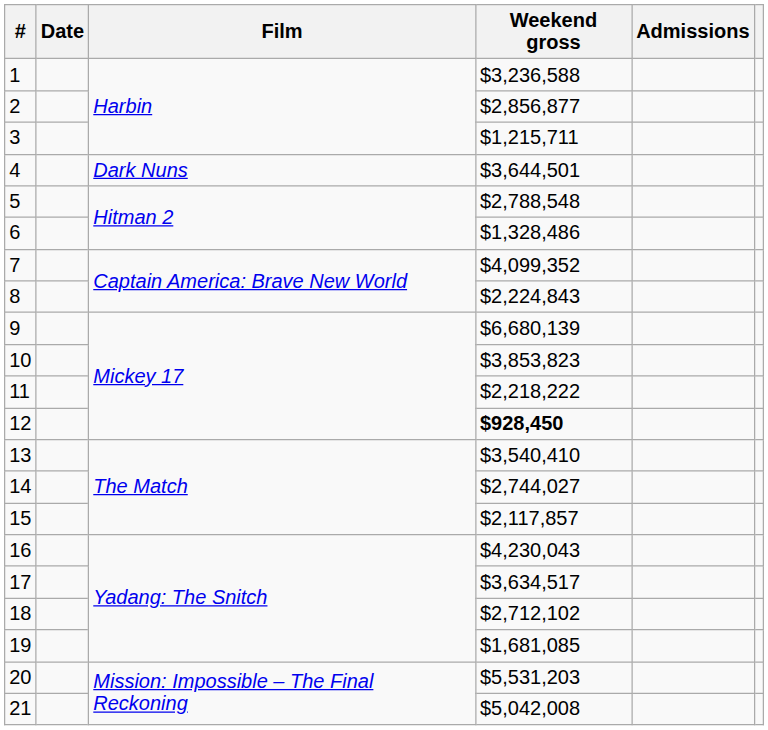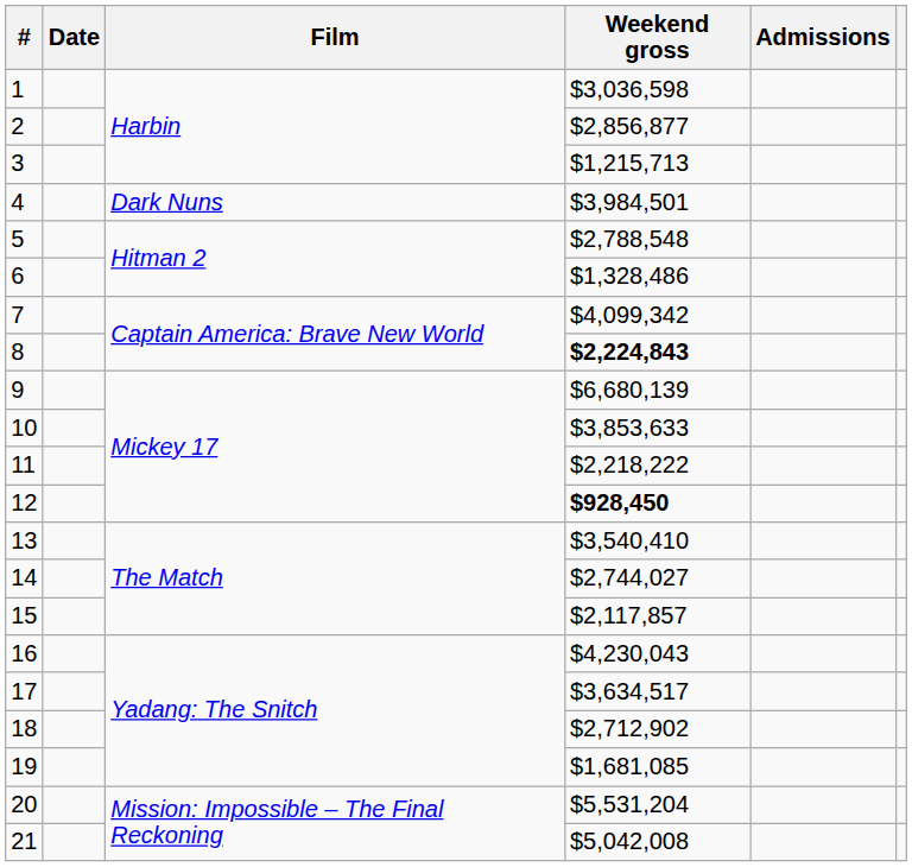 <table class="wikitable sortable">
 <tr>
 <th>#</th>
 <th>Date</th>
 <th>Film</th>
 <th>Weekend gross</th>
 <th>Admissions</th>
 <th></th>
 </tr>
 <tr>
 <td>1</td>
 <td></td>
 <td rowspan=3><em><a href='#'>Harbin</a></em></td>
-<td>$3,236,588</td>
+<td>$3,036,598</td>
 <td></td>
 <td></td>
 </tr>
 <tr>
 <td>2</td>
 <td></td>
 <td>$2,856,877</td>
 <td></td>
 <td></td>
 </tr>
 <tr>
 <td>3</td>
 <td></td>
-<td>$1,215,711</td>
+<td>$1,215,713</td>
 <td></td>
 <td></td>
 </tr>
 <tr>
 <td>4</td>
 <td></td>
 <td><em><a href='#'>Dark Nuns</a></em></td>
-<td>$3,644,501</td>
+<td>$3,984,501</td>
 <td></td>
 <td></td>
 </tr>
 <tr>
 <td>5</td>
 <td></td>
 <td rowspan=2><em><a href='#'>Hitman 2</a></em></td>
 <td>$2,788,548</td>
 <td></td>
 <td></td>
 </tr>
 <tr>
 <td>6</td>
 <td></td>
 <td>$1,328,486</td>
 <td></td>
 <td></td>
 </tr>
 <tr>
 <td>7</td>
 <td></td>
 <td rowspan=2><em><a href='#'>Captain America: Brave New World</a></em></td>
-<td>$4,099,352</td>
+<td>$4,099,342</td>
 <td></td>
 <td></td>
 </tr>
 <tr>
 <td>8</td>
 <td></td>
-<td>$2,224,843</td>
+<td><strong>$2,224,843</strong></td>
 <td></td>
 <td></td>
 </tr>
 <tr>
 <td>9</td>
 <td></td>
 <td rowspan=4><em><a href='#'>Mickey 17</a></em></td>
 <td>$6,680,139</td>
 <td></td>
 <td></td>
 </tr>
 <tr>
 <td>10</td>
 <td></td>
-<td>$3,853,823</td>
+<td>$3,853,633</td>
 <td></td>
 <td></td>
 </tr>
 <tr>
 <td>11</td>
 <td></td>
 <td>$2,218,222</td>
 <td></td>
 <td></td>
 </tr>
 <tr>
 <td>12</td>
 <td></td>
 <td><strong>$928,450</strong></td>
 <td></td>
 <td></td>
 </tr>
 <tr>
 <td>13</td>
 <td></td>
 <td rowspan="3"><em><a href='#'>The Match</a></em></td>
 <td>$3,540,410</td>
 <td></td>
 <td></td>
 </tr>
 <tr>
 <td>14</td>
 <td></td>
 <td>$2,744,027</td>
 <td></td>
 <td></td>
 </tr>
 <tr>
 <td>15</td>
 <td></td>
 <td>$2,117,857</td>
 <td></td>
 <td></td>
 </tr>
 <tr>
 <td>16</td>
 <td></td>
 <td rowspan="4"><em><a href='#'>Yadang: The Snitch</a></em></td>
 <td>$4,230,043</td>
 <td></td>
 <td></td>
 </tr>
 <tr>
 <td>17</td>
 <td></td>
 <td>$3,634,517</td>
 <td></td>
 <td></td>
 </tr>
 <tr>
 <td>18</td>
 <td></td>
-<td>$2,712,102</td>
+<td>$2,712,902</td>
 <td></td>
 <td></td>
 </tr>
 <tr>
 <td>19</td>
 <td></td>
 <td>$1,681,085</td>
 <td></td>
 <td></td>
 </tr>
 <tr>
 <td>20</td>
 <td></td>
 <td rowspan="2"><em><a href='#'>Mission: Impossible – The Final Reckoning</a></em></td>
-<td>$5,531,203</td>
+<td>$5,531,204</td>
 <td></td>
 <td></td>
 </tr>
 <tr>
 <td>21</td>
 <td></td>
 <td>$5,042,008</td>
 <td></td>
 <td></td>
 </tr>
 </table>
